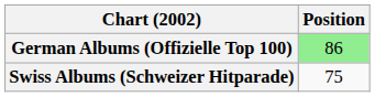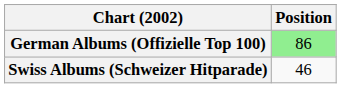 <table class="wikitable sortable plainrowheaders" style="text-align:center">
 <tr>
 <th scope="col">Chart (2002)</th>
 <th scope="col">Position</th>
 </tr>
 <tr>
 <th scope="row">German Albums (Offizielle Top 100)</th>
 <td style="background: lightgreen;">86</td>
 </tr>
 <tr>
 <th scope="row">Swiss Albums (Schweizer Hitparade)</th>
-<td>75</td>
+<td>46</td>
 </tr>
 </table>
